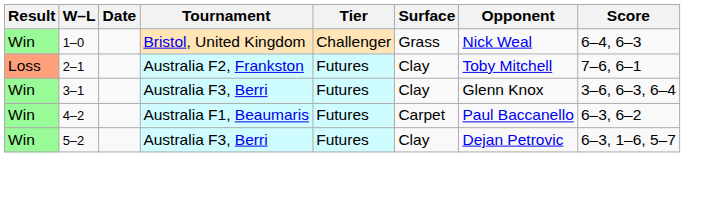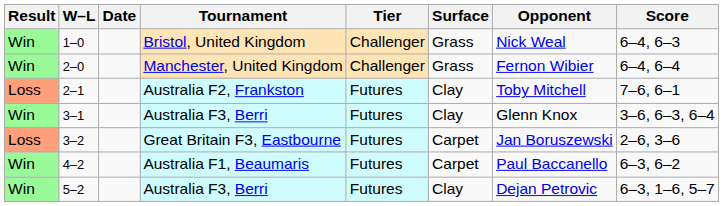 <table class="sortable wikitable">
 <tr>
 <th>Result</th>
 <th class="unsortable">W–L</th>
 <th>Date</th>
 <th>Tournament</th>
 <th>Tier</th>
 <th>Surface</th>
 <th>Opponent</th>
 <th class="unsortable">Score</th>
 </tr>
 <tr>
 <td style="background:#98fb98;">Win</td>
 <td><small>1–0</small></td>
 <td></td>
 <td style="background:moccasin;"><a href='#'>Bristol</a>, United Kingdom</td>
 <td style="background:moccasin;">Challenger</td>
 <td>Grass</td>
 <td> <a href='#'>Nick Weal</a></td>
 <td>6–4, 6–3</td>
 </tr>
 <tr>
+<td style="background:#98fb98;">Win</td>
+<td><small>2–0</small></td>
+<td></td>
+<td style="background:moccasin;"><a href='#'>Manchester</a>, United Kingdom</td>
+<td style="background:moccasin;">Challenger</td>
+<td>Grass</td>
+<td> <a href='#'>Fernon Wibier</a></td>
+<td>6–4, 6–4</td>
+</tr>
+<tr>
 <td style="background:#ffa07a;">Loss</td>
 <td><small>2–1</small></td>
 <td></td>
 <td style="background:#cffcff;">Australia F2, <a href='#'>Frankston</a></td>
 <td style="background:#cffcff;">Futures</td>
 <td>Clay</td>
 <td> <a href='#'>Toby Mitchell</a></td>
 <td>7–6, 6–1</td>
 </tr>
 <tr>
 <td style="background:#98fb98;">Win</td>
 <td><small>3–1</small></td>
 <td></td>
 <td style="background:#cffcff;">Australia F3, <a href='#'>Berri</a></td>
 <td style="background:#cffcff;">Futures</td>
 <td>Clay</td>
 <td> Glenn Knox</td>
 <td>3–6, 6–3, 6–4</td>
+</tr>
+<tr>
+<td style="background:#ffa07a;">Loss</td>
+<td><small>3–2</small></td>
+<td></td>
+<td style="background:#cffcff;">Great Britain F3, <a href='#'>Eastbourne</a></td>
+<td style="background:#cffcff;">Futures</td>
+<td>Carpet</td>
+<td> <a href='#'>Jan Boruszewski</a></td>
+<td>2–6, 3–6</td>
 </tr>
 <tr>
 <td style="background:#98fb98;">Win</td>
 <td><small>4–2</small></td>
 <td></td>
 <td style="background:#cffcff;">Australia F1, <a href='#'>Beaumaris</a></td>
 <td style="background:#cffcff;">Futures</td>
 <td>Carpet</td>
 <td> <a href='#'>Paul Baccanello</a></td>
 <td>6–3, 6–2</td>
 </tr>
 <tr>
 <td style="background:#98fb98;">Win</td>
 <td><small>5–2</small></td>
 <td></td>
 <td style="background:#cffcff;">Australia F3, <a href='#'>Berri</a></td>
 <td style="background:#cffcff;">Futures</td>
 <td>Clay</td>
 <td> <a href='#'>Dejan Petrovic</a></td>
 <td>6–3, 1–6, 5–7</td>
 </tr>
 </table>
